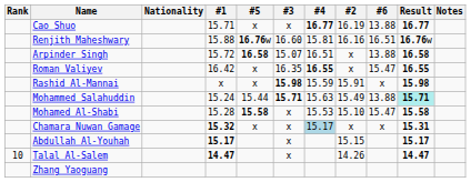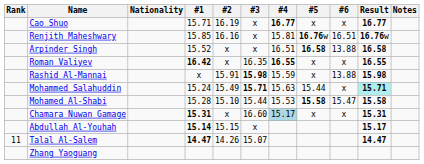 <table class="wikitable sortable" style="text-align:center;font-size:95%">
 <tr>
 <th>Rank</th>
 <th>Name</th>
 <th>Nationality</th>
 <th>#1</th>
-<th>#5</th>
+<th>#2</th>
 <th>#3</th>
 <th>#4</th>
-<th>#2</th>
+<th>#5</th>
 <th>#6</th>
 <th>Result</th>
 <th>Notes</th>
 </tr>
 <tr>
 <td></td>
 <td align=left><a href='#'>Cao Shuo</a></td>
 <td align=left></td>
 <td>15.71</td>
+<td>16.19</td>
+<td>x</td>
+<td><strong>16.77</strong></td>
 <td>x</td>
 <td>x</td>
-<td><strong>16.77</strong></td>
-<td>16.19</td>
-<td>13.88</td>
 <td><strong>16.77</strong></td>
 <td></td>
 </tr>
 <tr>
 <td></td>
 <td align=left><a href='#'>Renjith Maheshwary</a></td>
 <td align=left></td>
-<td>15.88</td>
+<td>15.85</td>
+<td>16.16</td>
+<td>x</td>
+<td>15.81</td>
 <td><strong>16.76</strong>w</td>
-<td>16.60</td>
-<td>15.81</td>
-<td>16.16</td>
 <td>16.51</td>
 <td><strong>16.76</strong>w</td>
 <td></td>
 </tr>
 <tr>
 <td></td>
 <td align=left><a href='#'>Arpinder Singh</a></td>
 <td align=left></td>
-<td>15.72</td>
+<td>15.52</td>
+<td>x</td>
+<td>x</td>
+<td>16.51</td>
 <td><strong>16.58</strong></td>
-<td>15.07</td>
-<td>16.51</td>
-<td>x</td>
 <td>13.88</td>
 <td><strong>16.58</strong></td>
 <td></td>
 </tr>
 <tr>
 <td></td>
 <td align=left><a href='#'>Roman Valiyev</a></td>
 <td align=left></td>
-<td>16.42</td>
+<td><strong>16.42</strong></td>
 <td>x</td>
 <td>16.35</td>
 <td><strong>16.55</strong></td>
 <td>x</td>
-<td>15.47</td>
+<td>x</td>
 <td><strong>16.55</strong></td>
 <td></td>
 </tr>
 <tr>
 <td></td>
 <td align=left><a href='#'>Rashid Al-Mannai</a></td>
 <td align=left></td>
 <td>x</td>
-<td>x</td>
+<td>15.91</td>
 <td><strong>15.98</strong></td>
 <td>15.59</td>
-<td>15.91</td>
 <td>x</td>
+<td>13.88</td>
 <td><strong>15.98</strong></td>
 <td></td>
 </tr>
 <tr>
 <td></td>
 <td align=left><a href='#'>Mohammed Salahuddin</a></td>
 <td align=left></td>
 <td>15.24</td>
-<td>15.44</td>
+<td>15.49</td>
 <td><strong>15.71</strong></td>
 <td>15.63</td>
-<td>15.49</td>
-<td>13.88</td>
+<td>15.44</td>
+<td>x</td>
 <td style="background: paleturquoise;"><strong>15.71</strong></td>
 <td></td>
 </tr>
 <tr>
 <td></td>
 <td align=left><a href='#'>Mohamed Al-Shabi</a></td>
 <td align=left></td>
 <td>15.28</td>
+<td>15.10</td>
+<td>15.44</td>
+<td>15.53</td>
 <td><strong>15.58</strong></td>
-<td>x</td>
-<td>15.53</td>
-<td>15.10</td>
 <td>15.47</td>
 <td><strong>15.58</strong></td>
 <td></td>
 </tr>
 <tr>
 <td></td>
 <td align=left><a href='#'>Chamara Nuwan Gamage</a></td>
 <td align=left></td>
-<td><strong>15.32</strong></td>
+<td><strong>15.31</strong></td>
 <td>x</td>
-<td>x</td>
+<td>16.60</td>
 <td style="background: lightblue;">15.17</td>
 <td>x</td>
 <td>x</td>
 <td><strong>15.31</strong></td>
 <td></td>
 </tr>
 <tr>
 <td></td>
 <td align=left><a href='#'>Abdullah Al-Youhah</a></td>
 <td align=left></td>
-<td><strong>15.17</strong></td>
-<td></td>
+<td><strong>15.14</strong></td>
+<td>15.15</td>
 <td>x</td>
 <td></td>
-<td>15.15</td>
+<td></td>
 <td></td>
 <td><strong>15.17</strong></td>
 <td></td>
 </tr>
 <tr>
-<td>10</td>
+<td>11</td>
 <td align=left><a href='#'>Talal Al-Salem</a></td>
 <td align=left></td>
 <td><strong>14.47</strong></td>
+<td>14.26</td>
+<td>15.07</td>
 <td></td>
-<td>x</td>
 <td></td>
-<td>14.26</td>
 <td></td>
 <td><strong>14.47</strong></td>
 <td></td>
 </tr>
 <tr>
 <td></td>
 <td align=left><a href='#'>Zhang Yaoguang</a></td>
 <td align=left></td>
 <td></td>
 <td></td>
 <td></td>
 <td></td>
 <td></td>
 <td></td>
 <td><strong></strong></td>
 <td></td>
 </tr>
 </table>
